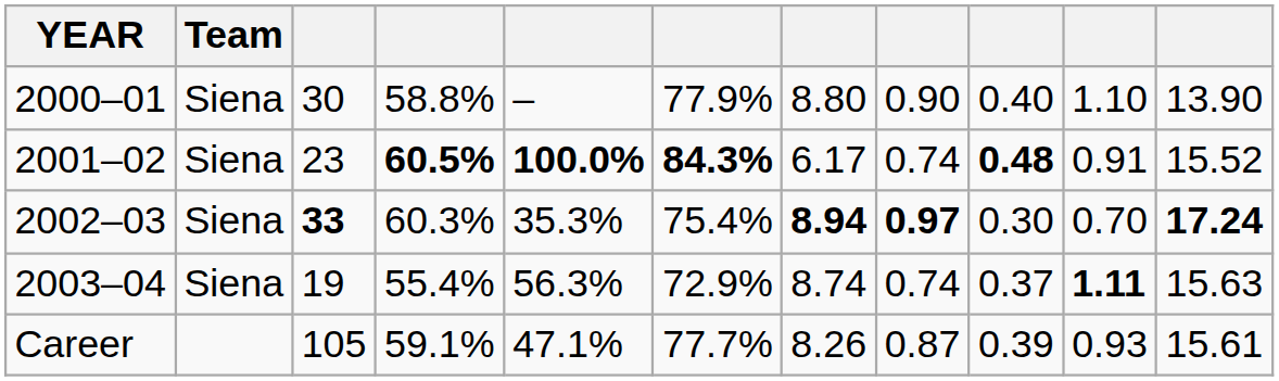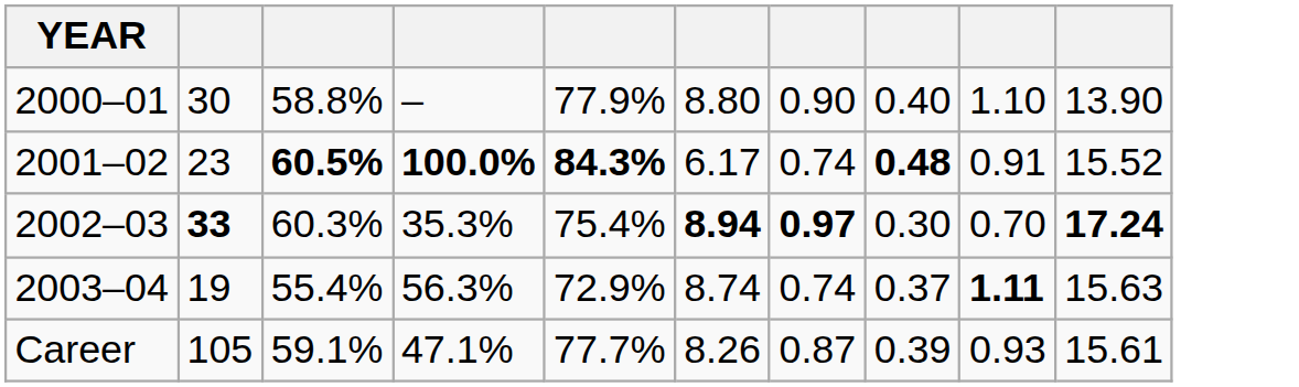 <table class="wikitable">
 <tr>
 <th>YEAR</th>
-<th>Team</th>
 <th scope="col"></th>
 <th scope="col"></th>
 <th scope="col"></th>
 <th scope="col"></th>
 <th scope="col"></th>
 <th scope="col"></th>
 <th scope="col"></th>
 <th scope="col"></th>
 <th scope="col"></th>
 </tr>
 <tr>
 <td>2000–01</td>
-<td>Siena</td>
 <td>30</td>
 <td>58.8%</td>
 <td>–</td>
 <td>77.9%</td>
 <td>8.80</td>
 <td>0.90</td>
 <td>0.40</td>
 <td>1.10</td>
 <td>13.90</td>
 </tr>
 <tr>
 <td>2001–02</td>
-<td>Siena</td>
 <td>23</td>
 <td><strong>60.5%</strong></td>
 <td><strong>100.0%</strong></td>
 <td><strong>84.3%</strong></td>
 <td>6.17</td>
 <td>0.74</td>
 <td><strong>0.48</strong></td>
 <td>0.91</td>
 <td>15.52</td>
 </tr>
 <tr>
 <td>2002–03</td>
-<td>Siena</td>
 <td><strong>33</strong></td>
 <td>60.3%</td>
 <td>35.3%</td>
 <td>75.4%</td>
 <td><strong>8.94</strong></td>
 <td><strong>0.97</strong></td>
 <td>0.30</td>
 <td>0.70</td>
 <td><strong>17.24</strong></td>
 </tr>
 <tr>
 <td>2003–04</td>
-<td>Siena</td>
 <td>19</td>
 <td>55.4%</td>
 <td>56.3%</td>
 <td>72.9%</td>
 <td>8.74</td>
 <td>0.74</td>
 <td>0.37</td>
 <td><strong>1.11</strong></td>
 <td>15.63</td>
 </tr>
 <tr>
 <td>Career</td>
-<td></td>
 <td>105</td>
 <td>59.1%</td>
 <td>47.1%</td>
 <td>77.7%</td>
 <td>8.26</td>
 <td>0.87</td>
 <td>0.39</td>
 <td>0.93</td>
 <td>15.61</td>
 </tr>
 </table>
